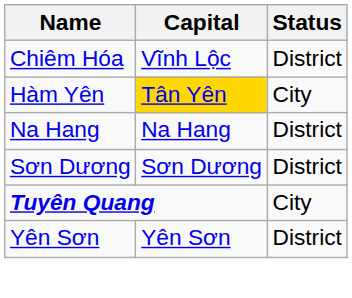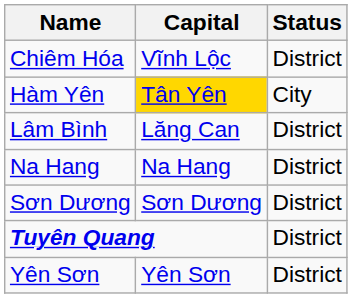 <table class="wikitable sortable">
 <tr>
 <th>Name</th>
 <th>Capital</th>
 <th>Status</th>
 </tr>
 <tr>
 <td><a href='#'>Chiêm Hóa</a></td>
 <td><a href='#'>Vĩnh Lộc</a></td>
 <td>District</td>
 </tr>
 <tr>
 <td><a href='#'>Hàm Yên</a></td>
 <td style="background: gold;"><a href='#'>Tân Yên</a></td>
 <td>City</td>
 </tr>
 <tr>
+<td><a href='#'>Lâm Bình</a></td>
+<td><a href='#'>Lăng Can</a></td>
+<td>District</td>
+</tr>
+<tr>
 <td><a href='#'>Na Hang</a></td>
 <td><a href='#'>Na Hang</a></td>
 <td>District</td>
 </tr>
 <tr>
 <td><a href='#'>Sơn Dương</a></td>
 <td><a href='#'>Sơn Dương</a></td>
 <td>District</td>
 </tr>
 <tr>
 <td colspan="2"><strong><em><a href='#'>Tuyên Quang</a></em></strong></td>
-<td>City</td>
+<td>District</td>
 </tr>
 <tr>
 <td><a href='#'>Yên Sơn</a></td>
 <td><a href='#'>Yên Sơn</a></td>
 <td>District</td>
 </tr>
 </table>
